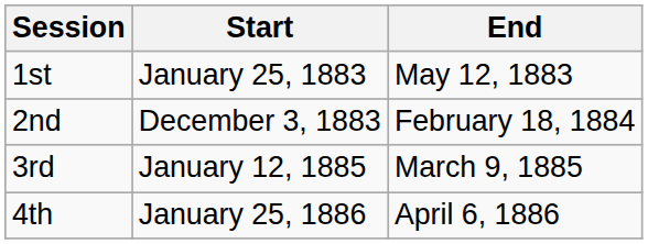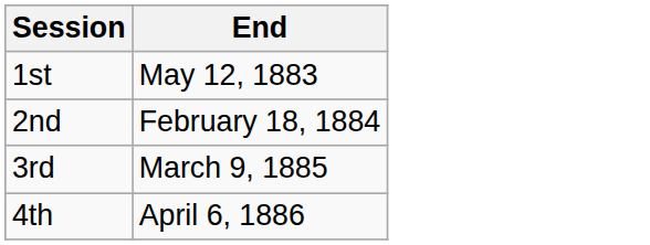 <table class="wikitable">
 <tr>
 <th>Session</th>
-<th>Start</th>
 <th>End</th>
 </tr>
 <tr>
 <td>1st</td>
-<td>January 25, 1883</td>
 <td>May 12, 1883</td>
 </tr>
 <tr>
 <td>2nd</td>
-<td>December 3, 1883</td>
 <td>February 18, 1884</td>
 </tr>
 <tr>
 <td>3rd</td>
-<td>January 12, 1885</td>
 <td>March 9, 1885</td>
 </tr>
 <tr>
 <td>4th</td>
-<td>January 25, 1886</td>
 <td>April 6, 1886</td>
 </tr>
 </table>
